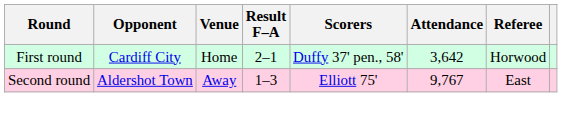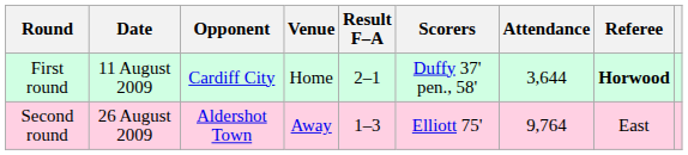 <table class="wikitable sortable" style="text-align:center">
 <tr>
 <th>Round</th>
+<th>Date</th>
 <th>Opponent</th>
 <th>Venue</th>
 <th>Result<br>F–A</th>
 <th class="unsortable">Scorers</th>
 <th>Attendance</th>
 <th class="unsortable">Referee</th>
 <th class="unsortable"></th>
 </tr>
 <tr bgcolor="#d0ffe3">
 <td>First round</td>
+<td>11 August 2009</td>
 <td><a href='#'>Cardiff City</a></td>
 <td>Home</td>
 <td>2–1</td>
 <td><a href='#'>Duffy</a> 37' pen., 58'</td>
-<td>3,642</td>
-<td>Horwood</td>
+<td>3,644</td>
+<td><strong>Horwood</strong></td>
 <td></td>
 </tr>
 <tr bgcolor="#ffd0e3">
 <td>Second round</td>
+<td>26 August 2009</td>
 <td><a href='#'>Aldershot Town</a></td>
 <td><a href='#'>Away</a></td>
 <td>1–3</td>
 <td><a href='#'>Elliott</a> 75'</td>
-<td>9,767</td>
+<td>9,764</td>
 <td>East</td>
 <td></td>
 </tr>
 </table>
